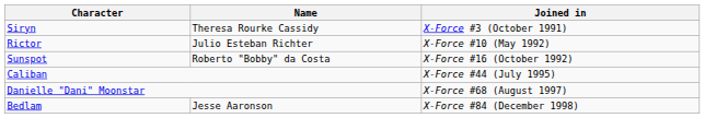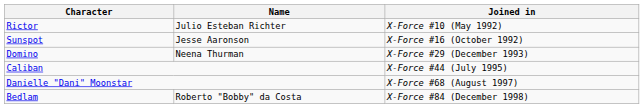 <table class="wikitable sortable" style="width:75%;">
 <tr>
 <th style="width:20%;">Character</th>
 <th style="width:25%;">Name</th>
 <th style="width:30%;">Joined in</th>
-</tr>
-<tr>
-<td><a href='#'>Siryn</a></td>
-<td>Theresa Rourke Cassidy</td>
-<td><em><a href='#'>X-Force</a></em> #3 (October 1991)</td>
 </tr>
 <tr>
 <td><a href='#'>Rictor</a></td>
 <td>Julio Esteban Richter</td>
 <td><em>X-Force</em> #10 (May 1992)</td>
 </tr>
 <tr>
 <td><a href='#'>Sunspot</a></td>
-<td>Roberto "Bobby" da Costa</td>
+<td>Jesse Aaronson</td>
 <td><em>X-Force</em> #16 (October 1992)</td>
+</tr>
+<tr>
+<td><a href='#'>Domino</a></td>
+<td>Neena Thurman</td>
+<td><em>X-Force</em> #29 (December 1993)</td>
 </tr>
 <tr>
 <td colspan=2><a href='#'>Caliban</a></td>
 <td><em>X-Force</em> #44 (July 1995)</td>
 </tr>
 <tr>
 <td colspan=2><a href='#'>Danielle "Dani" Moonstar</a></td>
 <td><em>X-Force</em> #68 (August 1997)</td>
 </tr>
 <tr>
 <td><a href='#'>Bedlam</a></td>
-<td>Jesse Aaronson</td>
+<td>Roberto "Bobby" da Costa</td>
 <td><em>X-Force</em> #84 (December 1998)</td>
 </tr>
 </table>
